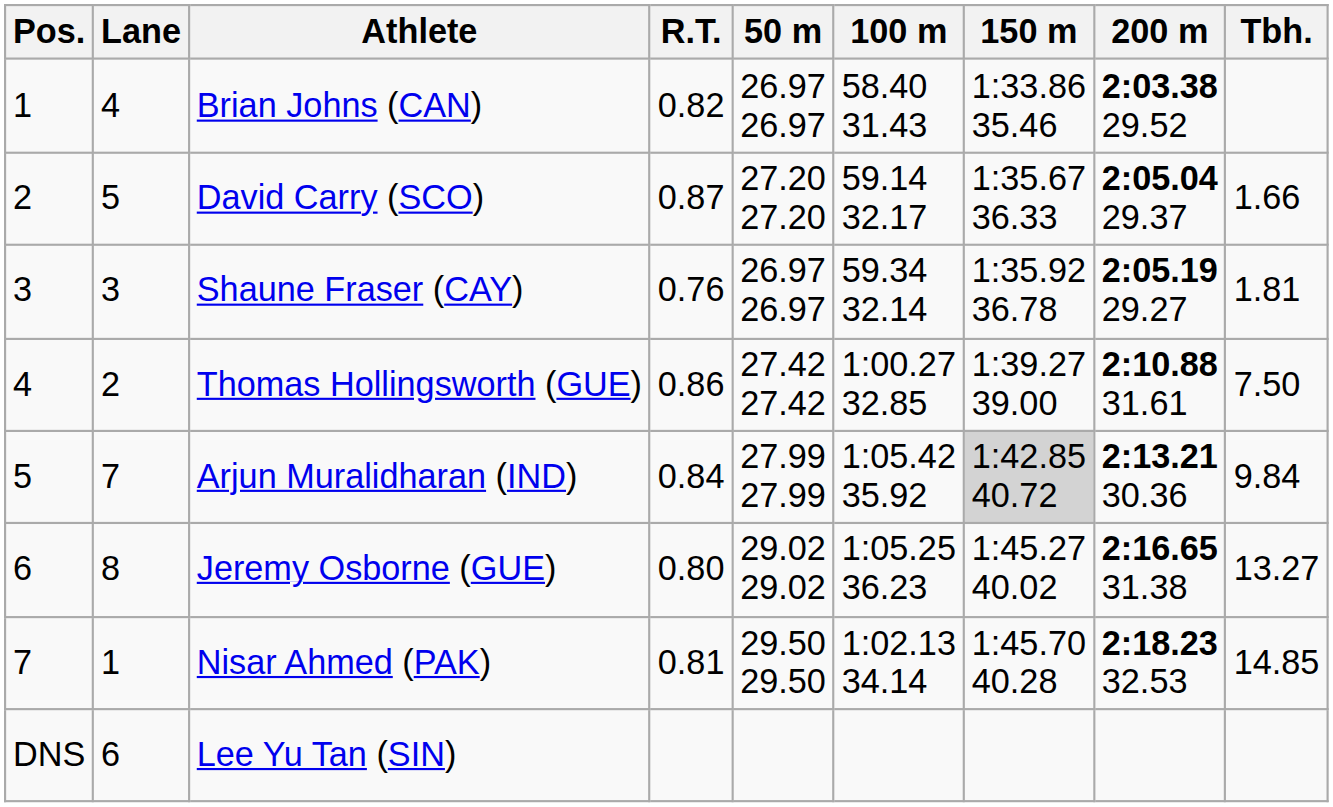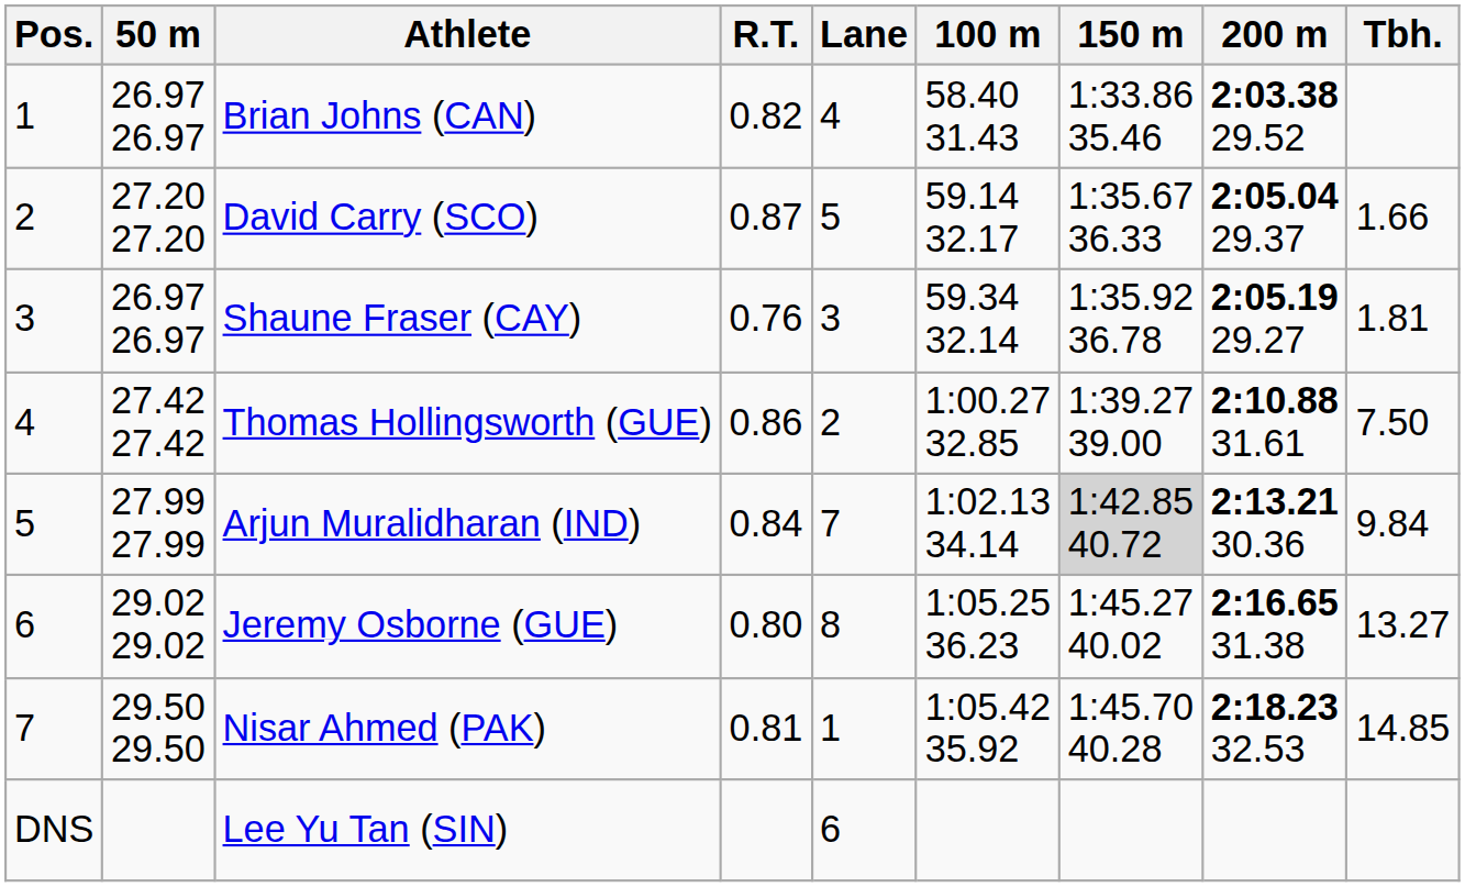 <table class="wikitable">
 <tr>
 <th>Pos.</th>
-<th>Lane</th>
+<th>50 m</th>
 <th>Athlete</th>
 <th>R.T.</th>
-<th>50 m</th>
+<th>Lane</th>
 <th>100 m</th>
 <th>150 m</th>
 <th>200 m</th>
 <th>Tbh.</th>
 </tr>
 <tr>
 <td>1</td>
-<td>4</td>
+<td>26.97<br>26.97</td>
 <td> <a href='#'>Brian Johns</a> (<a href='#'>CAN</a>)</td>
 <td>0.82</td>
-<td>26.97<br>26.97</td>
+<td>4</td>
 <td>58.40<br>31.43</td>
 <td>1:33.86<br>35.46</td>
 <td><strong>2:03.38</strong><br>29.52</td>
 <td> </td>
 </tr>
 <tr>
 <td>2</td>
-<td>5</td>
+<td>27.20<br>27.20</td>
 <td> <a href='#'>David Carry</a> (<a href='#'>SCO</a>)</td>
 <td>0.87</td>
-<td>27.20<br>27.20</td>
+<td>5</td>
 <td>59.14<br>32.17</td>
 <td>1:35.67<br>36.33</td>
 <td><strong>2:05.04</strong><br>29.37</td>
 <td>1.66</td>
 </tr>
 <tr>
 <td>3</td>
-<td>3</td>
+<td>26.97<br>26.97</td>
 <td> <a href='#'>Shaune Fraser</a> (<a href='#'>CAY</a>)</td>
 <td>0.76</td>
-<td>26.97<br>26.97</td>
+<td>3</td>
 <td>59.34<br>32.14</td>
 <td>1:35.92<br>36.78</td>
 <td><strong>2:05.19</strong><br>29.27</td>
 <td>1.81</td>
 </tr>
 <tr>
 <td>4</td>
-<td>2</td>
+<td>27.42<br>27.42</td>
 <td> <a href='#'>Thomas Hollingsworth</a> (<a href='#'>GUE</a>)</td>
 <td>0.86</td>
-<td>27.42<br>27.42</td>
+<td>2</td>
 <td>1:00.27<br>32.85</td>
 <td>1:39.27<br>39.00</td>
 <td><strong>2:10.88</strong><br>31.61</td>
 <td>7.50</td>
 </tr>
 <tr>
 <td>5</td>
-<td>7</td>
+<td>27.99<br>27.99</td>
 <td> <a href='#'>Arjun Muralidharan</a> (<a href='#'>IND</a>)</td>
 <td>0.84</td>
-<td>27.99<br>27.99</td>
-<td>1:05.42<br>35.92</td>
+<td>7</td>
+<td>1:02.13<br>34.14</td>
 <td style="background: lightgrey;">1:42.85<br>40.72</td>
 <td><strong>2:13.21</strong><br>30.36</td>
 <td>9.84</td>
 </tr>
 <tr>
 <td>6</td>
-<td>8</td>
+<td>29.02<br>29.02</td>
 <td> <a href='#'>Jeremy Osborne</a> (<a href='#'>GUE</a>)</td>
 <td>0.80</td>
-<td>29.02<br>29.02</td>
+<td>8</td>
 <td>1:05.25<br>36.23</td>
 <td>1:45.27<br>40.02</td>
 <td><strong>2:16.65</strong><br>31.38</td>
 <td>13.27</td>
 </tr>
 <tr>
 <td>7</td>
-<td>1</td>
+<td>29.50<br>29.50</td>
 <td> <a href='#'>Nisar Ahmed</a> (<a href='#'>PAK</a>)</td>
 <td>0.81</td>
-<td>29.50<br>29.50</td>
-<td>1:02.13<br>34.14</td>
+<td>1</td>
+<td>1:05.42<br>35.92</td>
 <td>1:45.70<br>40.28</td>
 <td><strong>2:18.23</strong><br>32.53</td>
 <td>14.85</td>
 </tr>
 <tr>
 <td>DNS</td>
-<td>6</td>
+<td><br> </td>
 <td> <a href='#'>Lee Yu Tan</a> (<a href='#'>SIN</a>)</td>
 <td> </td>
-<td><br> </td>
+<td>6</td>
 <td><br> </td>
 <td><br> </td>
 <td></td>
 <td> </td>
 </tr>
 </table>
